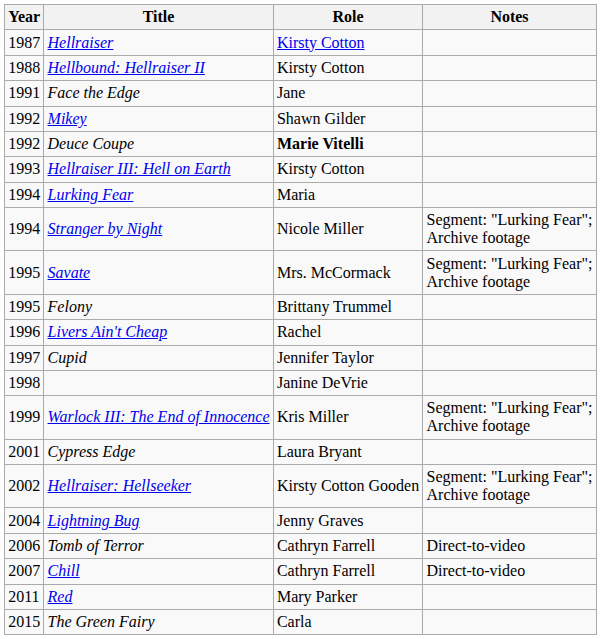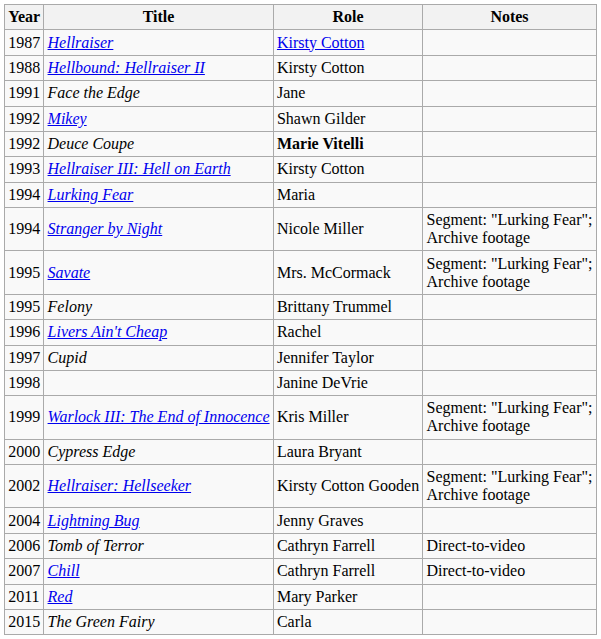 <table class="wikitable sortable">
 <tr>
 <th>Year</th>
 <th>Title</th>
 <th>Role</th>
 <th class="unsortable">Notes</th>
 </tr>
 <tr>
 <td>1987</td>
 <td><em><a href='#'>Hellraiser</a></em></td>
 <td><a href='#'>Kirsty Cotton</a></td>
 <td></td>
 </tr>
 <tr>
 <td>1988</td>
 <td><em><a href='#'>Hellbound: Hellraiser II</a></em></td>
 <td>Kirsty Cotton</td>
 <td></td>
 </tr>
 <tr>
 <td>1991</td>
 <td><em>Face the Edge</em></td>
 <td>Jane</td>
 <td></td>
 </tr>
 <tr>
 <td>1992</td>
 <td><em><a href='#'>Mikey</a></em></td>
 <td>Shawn Gilder</td>
 <td></td>
 </tr>
 <tr>
 <td>1992</td>
 <td><em>Deuce Coupe</em></td>
 <td><strong>Marie Vitelli</strong></td>
 <td></td>
 </tr>
 <tr>
 <td>1993</td>
 <td><em><a href='#'>Hellraiser III: Hell on Earth</a></em></td>
 <td>Kirsty Cotton</td>
 <td></td>
 </tr>
 <tr>
 <td>1994</td>
 <td><em><a href='#'>Lurking Fear</a></em></td>
 <td>Maria</td>
 <td></td>
 </tr>
 <tr>
 <td>1994</td>
 <td><em><a href='#'>Stranger by Night</a></em></td>
 <td>Nicole Miller</td>
 <td>Segment: "Lurking Fear"; <br>Archive footage</td>
 </tr>
 <tr>
 <td>1995</td>
 <td><em><a href='#'>Savate</a></em></td>
 <td>Mrs. McCormack</td>
 <td>Segment: "Lurking Fear"; <br>Archive footage</td>
 </tr>
 <tr>
 <td>1995</td>
 <td><em>Felony</em></td>
 <td>Brittany Trummel</td>
 <td></td>
 </tr>
 <tr>
 <td>1996</td>
 <td><em><a href='#'>Livers Ain't Cheap</a></em></td>
 <td>Rachel</td>
 <td></td>
 </tr>
 <tr>
 <td>1997</td>
 <td><em>Cupid</em></td>
 <td>Jennifer Taylor</td>
 <td></td>
 </tr>
 <tr>
 <td>1998</td>
 <td><em></em></td>
 <td>Janine DeVrie</td>
 <td></td>
 </tr>
 <tr>
 <td>1999</td>
 <td><em><a href='#'>Warlock III: The End of Innocence</a></em></td>
 <td>Kris Miller</td>
 <td>Segment: "Lurking Fear"; <br>Archive footage</td>
 </tr>
 <tr>
-<td>2001</td>
+<td>2000</td>
 <td><em>Cypress Edge</em></td>
 <td>Laura Bryant</td>
 <td></td>
 </tr>
 <tr>
 <td>2002</td>
 <td><em><a href='#'>Hellraiser: Hellseeker</a></em></td>
 <td>Kirsty Cotton Gooden</td>
 <td>Segment: "Lurking Fear"; <br>Archive footage</td>
 </tr>
 <tr>
 <td>2004</td>
 <td><em><a href='#'>Lightning Bug</a></em></td>
 <td>Jenny Graves</td>
 <td></td>
 </tr>
 <tr>
 <td>2006</td>
 <td><em>Tomb of Terror</em></td>
 <td>Cathryn Farrell</td>
 <td>Direct-to-video</td>
 </tr>
 <tr>
 <td>2007</td>
 <td><em><a href='#'>Chill</a></em></td>
 <td>Cathryn Farrell</td>
 <td>Direct-to-video</td>
 </tr>
 <tr>
 <td>2011</td>
 <td><em><a href='#'>Red</a></em></td>
 <td>Mary Parker</td>
 <td></td>
 </tr>
 <tr>
 <td>2015</td>
 <td><em>The Green Fairy</em></td>
 <td>Carla</td>
 <td></td>
 </tr>
 </table>
